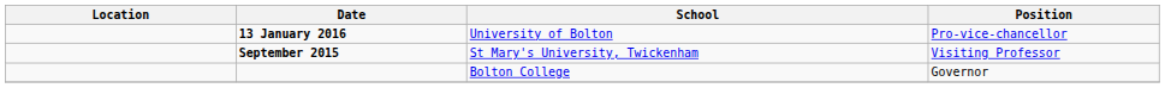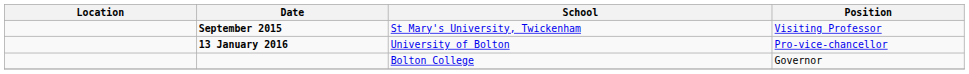 <table class="wikitable" style="width:100%;">
 <tr>
 <th style="width:20%;">Location</th>
 <th style="width:20%;">Date</th>
 <th style="width:40%;">School</th>
 <th style="width:20%;">Position</th>
 </tr>
 <tr>
 <td></td>
+<td><strong>September 2015</strong></td>
+<td><a href='#'>St Mary's University, Twickenham</a></td>
+<td><a href='#'>Visiting Professor</a></td>
+</tr>
+<tr>
+<td></td>
 <td><strong>13 January 2016</strong></td>
 <td><a href='#'>University of Bolton</a></td>
 <td><a href='#'>Pro-vice-chancellor</a></td>
-</tr>
-<tr>
-<td></td>
-<td><strong>September 2015</strong></td>
-<td><a href='#'>St Mary's University, Twickenham</a></td>
-<td><a href='#'>Visiting Professor</a></td>
 </tr>
 <tr>
 <td></td>
 <td></td>
 <td><a href='#'>Bolton College</a></td>
 <td>Governor</td>
 </tr>
 <tr>
 </tr>
 </table>
